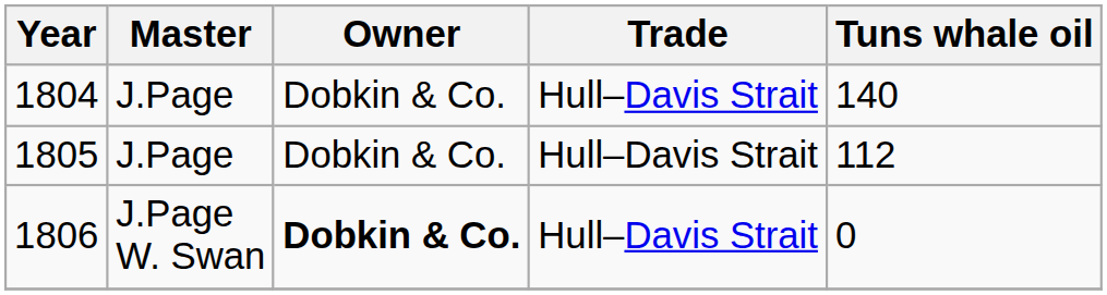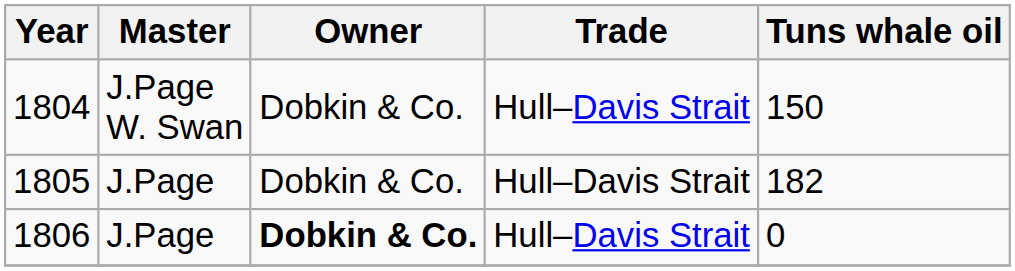 <table class="sortable wikitable">
 <tr>
 <th>Year</th>
 <th>Master</th>
 <th>Owner</th>
 <th>Trade</th>
 <th>Tuns whale oil</th>
 </tr>
 <tr>
 <td>1804</td>
-<td>J.Page</td>
+<td>J.Page<br>W. Swan</td>
 <td>Dobkin & Co.</td>
 <td>Hull–<a href='#'>Davis Strait</a></td>
-<td>140</td>
+<td>150</td>
 </tr>
 <tr>
 <td>1805</td>
 <td>J.Page</td>
 <td>Dobkin & Co.</td>
 <td>Hull–Davis Strait</td>
-<td>112</td>
+<td>182</td>
 </tr>
 <tr>
 <td>1806</td>
-<td>J.Page<br>W. Swan</td>
+<td>J.Page</td>
 <td><strong>Dobkin & Co.</strong></td>
 <td>Hull–<a href='#'>Davis Strait</a></td>
 <td>0</td>
 </tr>
 <tr>
 </tr>
 </table>
